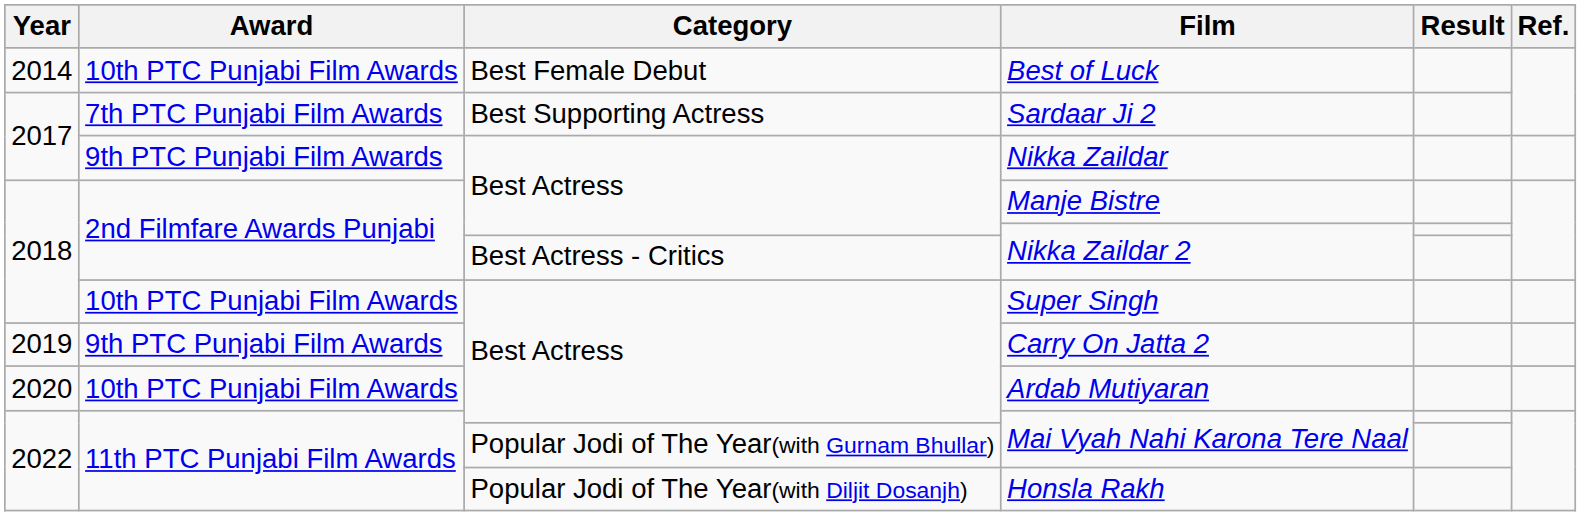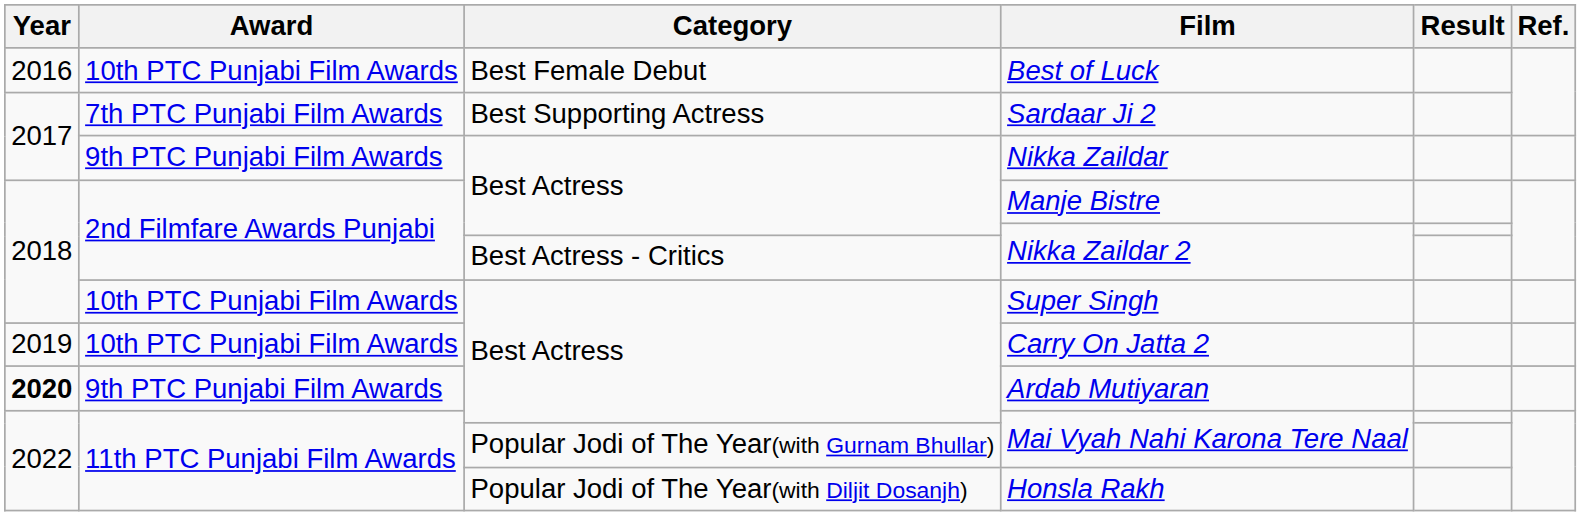 <table class="wikitable">
 <tr>
 <th>Year</th>
 <th>Award</th>
 <th>Category</th>
 <th>Film</th>
 <th>Result</th>
 <th>Ref.</th>
 </tr>
 <tr>
-<td>2014</td>
+<td>2016</td>
 <td><a href='#'>10th PTC Punjabi Film Awards</a></td>
 <td>Best Female Debut</td>
 <td><em><a href='#'>Best of Luck</a></em></td>
 <td></td>
 <td rowspan="2"></td>
 </tr>
 <tr>
 <td rowspan="2">2017</td>
 <td><a href='#'>7th PTC Punjabi Film Awards</a></td>
 <td>Best Supporting Actress</td>
 <td><em><a href='#'>Sardaar Ji 2</a></em></td>
 <td></td>
 </tr>
 <tr>
 <td><a href='#'>9th PTC Punjabi Film Awards</a></td>
 <td rowspan="3">Best Actress</td>
 <td><em><a href='#'>Nikka Zaildar</a></em></td>
 <td></td>
 <td></td>
 </tr>
 <tr>
 <td rowspan="4">2018</td>
 <td rowspan="3"><a href='#'>2nd Filmfare Awards Punjabi</a></td>
 <td><em><a href='#'>Manje Bistre</a></em></td>
 <td></td>
 <td rowspan="3"></td>
 </tr>
 <tr>
 <td rowspan="2"><em><a href='#'>Nikka Zaildar 2</a></em></td>
 <td></td>
 </tr>
 <tr>
 <td>Best Actress - Critics</td>
 <td></td>
 </tr>
 <tr>
 <td><a href='#'>10th PTC Punjabi Film Awards</a></td>
 <td rowspan="4">Best Actress</td>
 <td><em><a href='#'>Super Singh</a></em></td>
 <td></td>
 <td></td>
 </tr>
 <tr>
 <td>2019</td>
-<td><a href='#'>9th PTC Punjabi Film Awards</a></td>
+<td><a href='#'>10th PTC Punjabi Film Awards</a></td>
 <td><em><a href='#'>Carry On Jatta 2</a></em></td>
 <td></td>
 <td></td>
 </tr>
 <tr>
-<td>2020</td>
-<td><a href='#'>10th PTC Punjabi Film Awards</a></td>
+<td><strong>2020</strong></td>
+<td><a href='#'>9th PTC Punjabi Film Awards</a></td>
 <td><em><a href='#'>Ardab Mutiyaran</a></em></td>
 <td></td>
 <td></td>
 </tr>
 <tr>
 <td rowspan="3">2022</td>
 <td rowspan="3"><a href='#'>11th PTC Punjabi Film Awards</a></td>
 <td rowspan="2"><em><a href='#'>Mai Vyah Nahi Karona Tere Naal</a></em></td>
 <td></td>
 <td rowspan="3"></td>
 </tr>
 <tr>
 <td>Popular Jodi of The Year<small>(with <a href='#'>Gurnam Bhullar</a>)</small></td>
 <td></td>
 </tr>
 <tr>
 <td>Popular Jodi of The Year<small>(with <a href='#'>Diljit Dosanjh</a>)</small></td>
 <td><em><a href='#'>Honsla Rakh</a></em></td>
 <td></td>
 </tr>
 </table>
